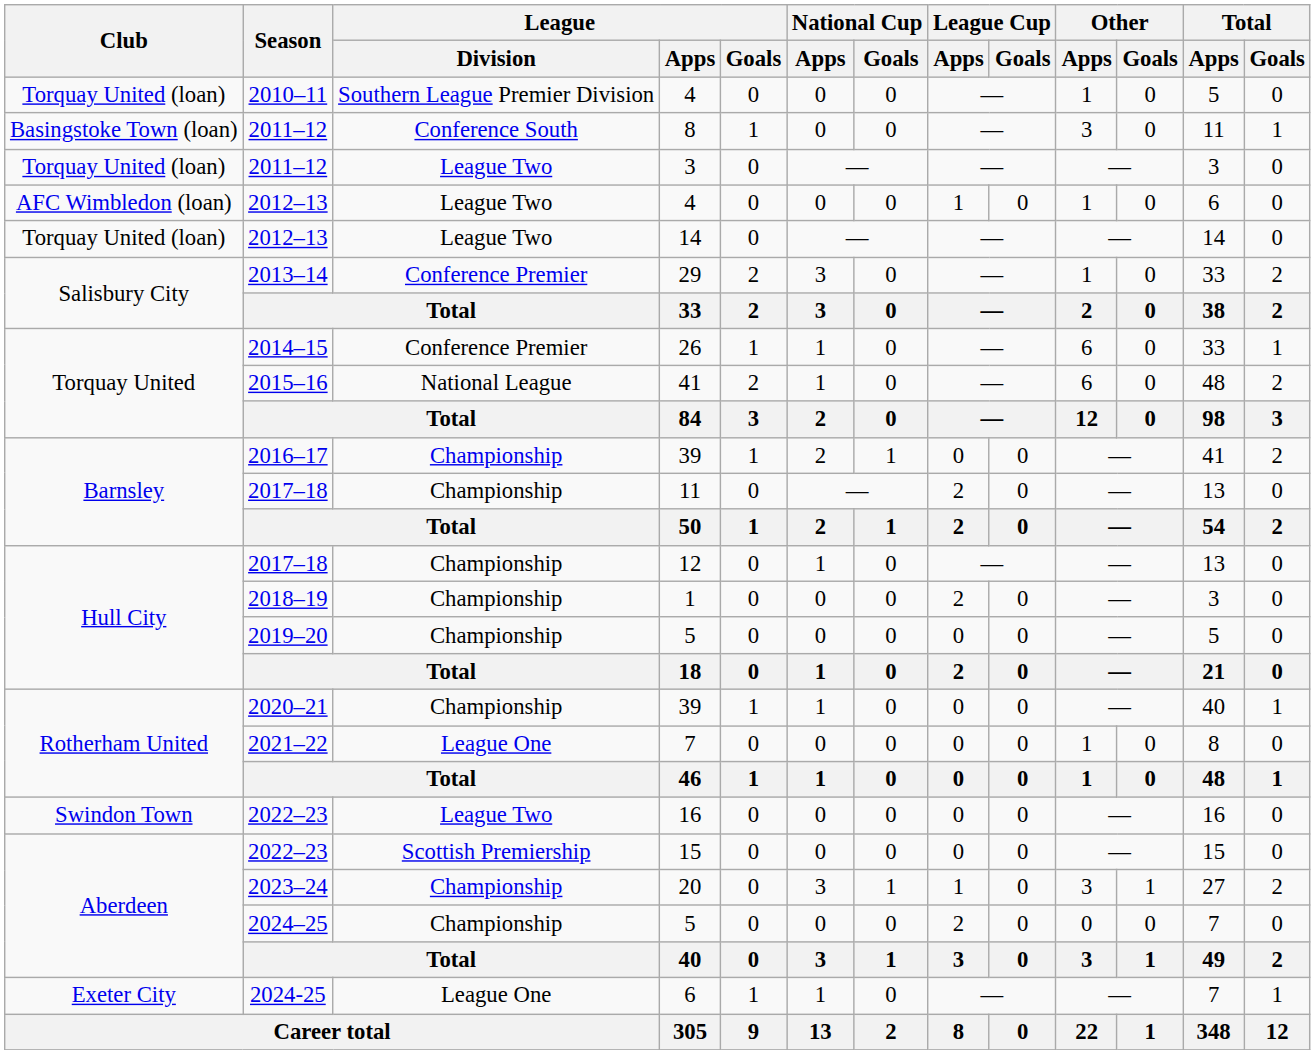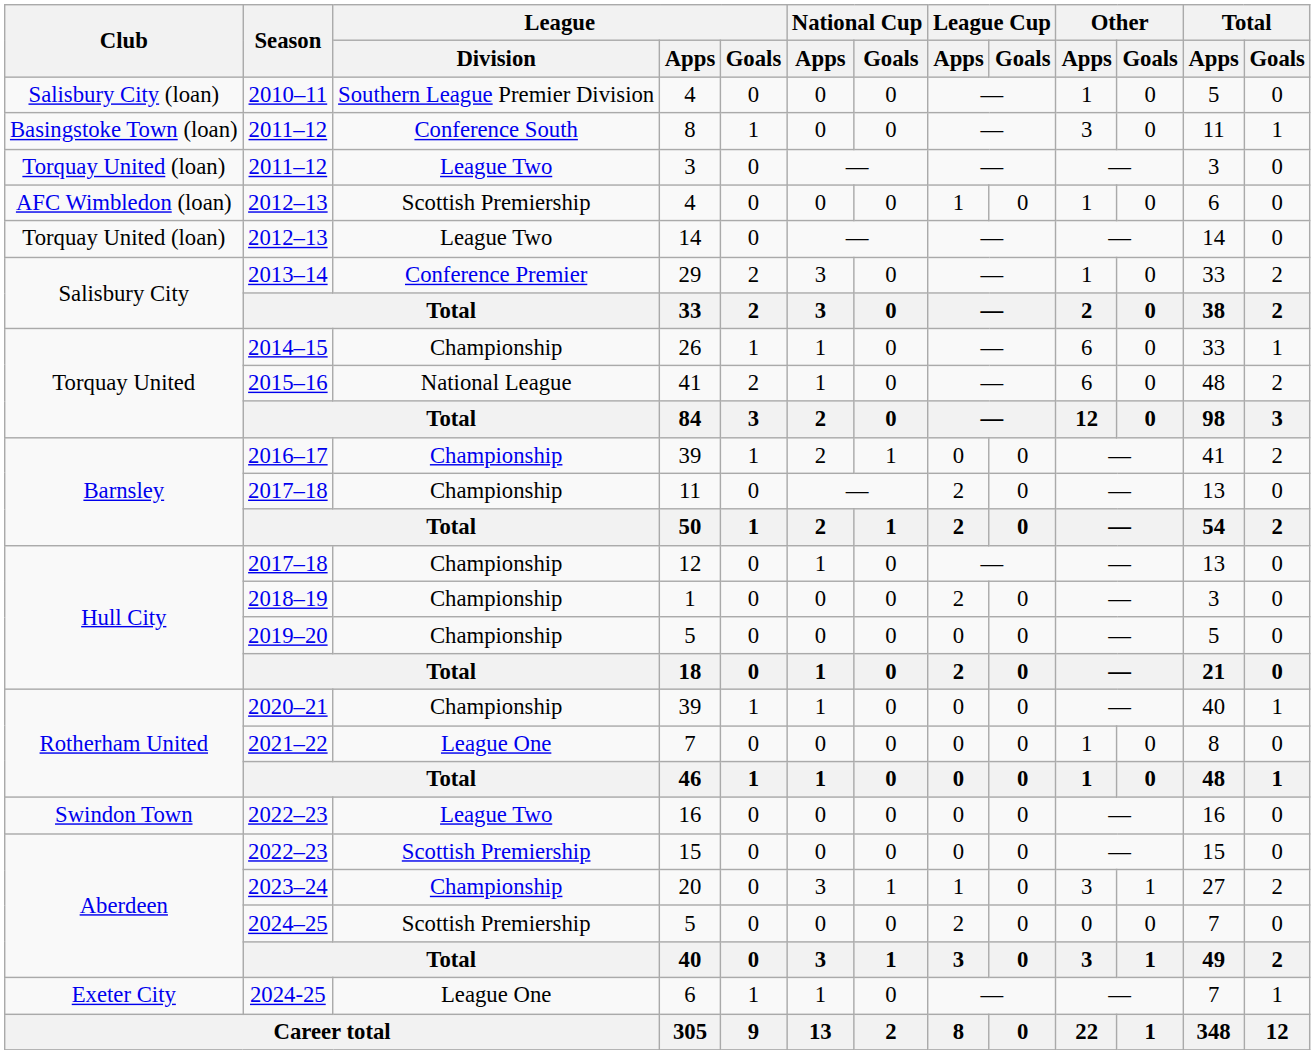 <table class="wikitable" style="text-align: center">
 <tr>
 <th rowspan=2>Club</th>
 <th rowspan=2>Season</th>
 <th colspan=3>League</th>
 <th colspan=2>National Cup</th>
 <th colspan=2>League Cup</th>
 <th colspan=2>Other</th>
 <th colspan=2>Total</th>
 </tr>
 <tr>
 <th>Division</th>
 <th>Apps</th>
 <th>Goals</th>
 <th>Apps</th>
 <th>Goals</th>
 <th>Apps</th>
 <th>Goals</th>
 <th>Apps</th>
 <th>Goals</th>
 <th>Apps</th>
 <th>Goals</th>
 </tr>
 <tr>
-<td><a href='#'>Torquay United</a> (loan)</td>
+<td><a href='#'>Salisbury City</a> (loan)</td>
 <td><a href='#'>2010–11</a></td>
 <td><a href='#'>Southern League</a> Premier Division</td>
 <td>4</td>
 <td>0</td>
 <td>0</td>
 <td>0</td>
 <td colspan="2">—</td>
 <td>1</td>
 <td>0</td>
 <td>5</td>
 <td>0</td>
 </tr>
 <tr>
 <td><a href='#'>Basingstoke Town</a> (loan)</td>
 <td><a href='#'>2011–12</a></td>
 <td><a href='#'>Conference South</a></td>
 <td>8</td>
 <td>1</td>
 <td>0</td>
 <td>0</td>
 <td colspan=2>—</td>
 <td>3</td>
 <td>0</td>
 <td>11</td>
 <td>1</td>
 </tr>
 <tr>
 <td><a href='#'>Torquay United</a> (loan)</td>
 <td><a href='#'>2011–12</a></td>
 <td><a href='#'>League Two</a></td>
 <td>3</td>
 <td>0</td>
 <td colspan="2">—</td>
 <td colspan="2">—</td>
 <td colspan="2">—</td>
 <td>3</td>
 <td>0</td>
 </tr>
 <tr>
 <td><a href='#'>AFC Wimbledon</a> (loan)</td>
 <td><a href='#'>2012–13</a></td>
-<td>League Two</td>
+<td>Scottish Premiership</td>
 <td>4</td>
 <td>0</td>
 <td>0</td>
 <td>0</td>
 <td>1</td>
 <td>0</td>
 <td>1</td>
 <td>0</td>
 <td>6</td>
 <td>0</td>
 </tr>
 <tr>
 <td>Torquay United (loan)</td>
 <td><a href='#'>2012–13</a></td>
 <td>League Two</td>
 <td>14</td>
 <td>0</td>
 <td colspan="2">—</td>
 <td colspan="2">—</td>
 <td colspan="2">—</td>
 <td>14</td>
 <td>0</td>
 </tr>
 <tr>
 <td rowspan="2">Salisbury City</td>
 <td><a href='#'>2013–14</a></td>
 <td><a href='#'>Conference Premier</a></td>
 <td>29</td>
 <td>2</td>
 <td>3</td>
 <td>0</td>
 <td colspan=2>—</td>
 <td>1</td>
 <td>0</td>
 <td>33</td>
 <td>2</td>
 </tr>
 <tr>
 <th colspan="2">Total</th>
 <th>33</th>
 <th>2</th>
 <th>3</th>
 <th>0</th>
 <th colspan="2">—</th>
 <th>2</th>
 <th>0</th>
 <th>38</th>
 <th>2</th>
 </tr>
 <tr>
 <td rowspan="3">Torquay United</td>
 <td><a href='#'>2014–15</a></td>
-<td>Conference Premier</td>
+<td>Championship</td>
 <td>26</td>
 <td>1</td>
 <td>1</td>
 <td>0</td>
 <td colspan="2">—</td>
 <td>6</td>
 <td>0</td>
 <td>33</td>
 <td>1</td>
 </tr>
 <tr>
 <td><a href='#'>2015–16</a></td>
 <td>National League</td>
 <td>41</td>
 <td>2</td>
 <td>1</td>
 <td>0</td>
 <td colspan="2">—</td>
 <td>6</td>
 <td>0</td>
 <td>48</td>
 <td>2</td>
 </tr>
 <tr>
 <th colspan="2">Total</th>
 <th>84</th>
 <th>3</th>
 <th>2</th>
 <th>0</th>
 <th colspan="2">—</th>
 <th>12</th>
 <th>0</th>
 <th>98</th>
 <th>3</th>
 </tr>
 <tr>
 <td rowspan="3"><a href='#'>Barnsley</a></td>
 <td><a href='#'>2016–17</a></td>
 <td><a href='#'>Championship</a></td>
 <td>39</td>
 <td>1</td>
 <td>2</td>
 <td>1</td>
 <td>0</td>
 <td>0</td>
 <td colspan="2">—</td>
 <td>41</td>
 <td>2</td>
 </tr>
 <tr>
 <td><a href='#'>2017–18</a></td>
 <td>Championship</td>
 <td>11</td>
 <td>0</td>
 <td colspan="2">—</td>
 <td>2</td>
 <td>0</td>
 <td colspan="2">—</td>
 <td>13</td>
 <td>0</td>
 </tr>
 <tr>
 <th colspan="2">Total</th>
 <th>50</th>
 <th>1</th>
 <th>2</th>
 <th>1</th>
 <th>2</th>
 <th>0</th>
 <th colspan="2">—</th>
 <th>54</th>
 <th>2</th>
 </tr>
 <tr>
 <td rowspan="4"><a href='#'>Hull City</a></td>
 <td><a href='#'>2017–18</a></td>
 <td>Championship</td>
 <td>12</td>
 <td>0</td>
 <td>1</td>
 <td>0</td>
 <td colspan="2">—</td>
 <td colspan="2">—</td>
 <td>13</td>
 <td>0</td>
 </tr>
 <tr>
 <td><a href='#'>2018–19</a></td>
 <td>Championship</td>
 <td>1</td>
 <td>0</td>
 <td>0</td>
 <td>0</td>
 <td>2</td>
 <td>0</td>
 <td colspan="2">—</td>
 <td>3</td>
 <td>0</td>
 </tr>
 <tr>
 <td><a href='#'>2019–20</a></td>
 <td>Championship</td>
 <td>5</td>
 <td>0</td>
 <td>0</td>
 <td>0</td>
 <td>0</td>
 <td>0</td>
 <td colspan="2">—</td>
 <td>5</td>
 <td>0</td>
 </tr>
 <tr>
 <th colspan="2">Total</th>
 <th>18</th>
 <th>0</th>
 <th>1</th>
 <th>0</th>
 <th>2</th>
 <th>0</th>
 <th colspan="2">—</th>
 <th>21</th>
 <th>0</th>
 </tr>
 <tr>
 <td rowspan=3><a href='#'>Rotherham United</a></td>
 <td><a href='#'>2020–21</a></td>
 <td>Championship</td>
 <td>39</td>
 <td>1</td>
 <td>1</td>
 <td>0</td>
 <td>0</td>
 <td>0</td>
 <td colspan="2">—</td>
 <td>40</td>
 <td>1</td>
 </tr>
 <tr>
 <td><a href='#'>2021–22</a></td>
 <td><a href='#'>League One</a></td>
 <td>7</td>
 <td>0</td>
 <td>0</td>
 <td>0</td>
 <td>0</td>
 <td>0</td>
 <td>1</td>
 <td>0</td>
 <td>8</td>
 <td>0</td>
 </tr>
 <tr>
 <th colspan="2">Total</th>
 <th>46</th>
 <th>1</th>
 <th>1</th>
 <th>0</th>
 <th>0</th>
 <th>0</th>
 <th>1</th>
 <th>0</th>
 <th>48</th>
 <th>1</th>
 </tr>
 <tr>
 <td><a href='#'>Swindon Town</a></td>
 <td><a href='#'>2022–23</a></td>
 <td><a href='#'>League Two</a></td>
 <td>16</td>
 <td>0</td>
 <td>0</td>
 <td>0</td>
 <td>0</td>
 <td>0</td>
 <td colspan="2">—</td>
 <td>16</td>
 <td>0</td>
 </tr>
 <tr>
 <td rowspan="4"><a href='#'>Aberdeen</a></td>
 <td><a href='#'>2022–23</a></td>
 <td><a href='#'>Scottish Premiership</a></td>
 <td>15</td>
 <td>0</td>
 <td>0</td>
 <td>0</td>
 <td>0</td>
 <td>0</td>
 <td colspan="2">—</td>
 <td>15</td>
 <td>0</td>
 </tr>
 <tr>
 <td><a href='#'>2023–24</a></td>
 <td><a href='#'>Championship</a></td>
 <td>20</td>
 <td>0</td>
 <td>3</td>
 <td>1</td>
 <td>1</td>
 <td>0</td>
 <td>3</td>
 <td>1</td>
 <td>27</td>
 <td>2</td>
 </tr>
 <tr>
 <td><a href='#'>2024–25</a></td>
-<td>Championship</td>
+<td>Scottish Premiership</td>
 <td>5</td>
 <td>0</td>
 <td>0</td>
 <td>0</td>
 <td>2</td>
 <td>0</td>
 <td>0</td>
 <td>0</td>
 <td>7</td>
 <td>0</td>
 </tr>
 <tr>
 <th colspan="2">Total</th>
 <th>40</th>
 <th>0</th>
 <th>3</th>
 <th>1</th>
 <th>3</th>
 <th>0</th>
 <th>3</th>
 <th>1</th>
 <th>49</th>
 <th>2</th>
 </tr>
 <tr>
 <td><a href='#'>Exeter City</a></td>
 <td><a href='#'>2024-25</a></td>
 <td>League One</td>
 <td>6</td>
 <td>1</td>
 <td>1</td>
 <td>0</td>
 <td colspan="2">—</td>
 <td colspan="2">—</td>
 <td>7</td>
 <td>1</td>
 </tr>
 <tr>
 <th colspan="3">Career total</th>
 <th>305</th>
 <th>9</th>
 <th>13</th>
 <th>2</th>
 <th>8</th>
 <th>0</th>
 <th>22</th>
 <th>1</th>
 <th>348</th>
 <th>12</th>
 </tr>
 </table>
